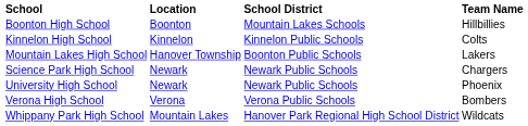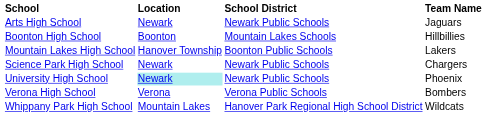 <table>
 <tr>
 <td><strong>School</strong></td>
 <td><strong>Location</strong></td>
 <td><strong>School District</strong></td>
 <td><strong>Team Name</strong></td>
 </tr>
 <tr>
+<td><a href='#'>Arts High School</a></td>
+<td><a href='#'>Newark</a></td>
+<td><a href='#'>Newark Public Schools</a></td>
+<td>Jaguars</td>
+</tr>
+<tr>
 <td><a href='#'>Boonton High School</a></td>
 <td><a href='#'>Boonton</a></td>
 <td><a href='#'>Mountain Lakes Schools</a></td>
 <td>Hillbillies</td>
-</tr>
-<tr>
-<td><a href='#'>Kinnelon High School</a></td>
-<td><a href='#'>Kinnelon</a></td>
-<td><a href='#'>Kinnelon Public Schools</a></td>
-<td>Colts</td>
 </tr>
 <tr>
 <td><a href='#'>Mountain Lakes High School</a></td>
 <td><a href='#'>Hanover Township</a></td>
 <td><a href='#'>Boonton Public Schools</a></td>
 <td>Lakers</td>
 </tr>
 <tr>
 <td><a href='#'>Science Park High School</a></td>
 <td><a href='#'>Newark</a></td>
 <td><a href='#'>Newark Public Schools</a></td>
 <td>Chargers</td>
 </tr>
 <tr>
 <td><a href='#'>University High School</a></td>
-<td><a href='#'>Newark</a></td>
+<td style="background: paleturquoise;"><a href='#'>Newark</a></td>
 <td><a href='#'>Newark Public Schools</a></td>
 <td>Phoenix</td>
 </tr>
 <tr>
 <td><a href='#'>Verona High School</a></td>
 <td><a href='#'>Verona</a></td>
 <td><a href='#'>Verona Public Schools</a></td>
 <td>Bombers</td>
 </tr>
 <tr>
 <td><a href='#'>Whippany Park High School</a></td>
 <td><a href='#'>Mountain Lakes</a></td>
 <td><a href='#'>Hanover Park Regional High School District</a></td>
 <td>Wildcats</td>
 </tr>
 <tr>
 </tr>
 </table>
